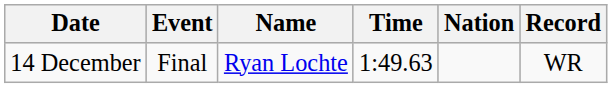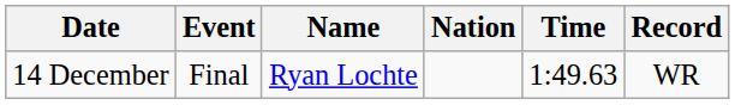 <table class=wikitable style=text-align:center>
 <tr>
 <th>Date</th>
 <th>Event</th>
 <th>Name</th>
+<th>Nation</th>
 <th>Time</th>
-<th>Nation</th>
 <th>Record</th>
 </tr>
 <tr>
 <td>14 December</td>
 <td>Final</td>
 <td align=left><a href='#'>Ryan Lochte</a></td>
+<td align=left></td>
 <td>1:49.63</td>
-<td align=left></td>
 <td>WR</td>
 </tr>
 </table>
